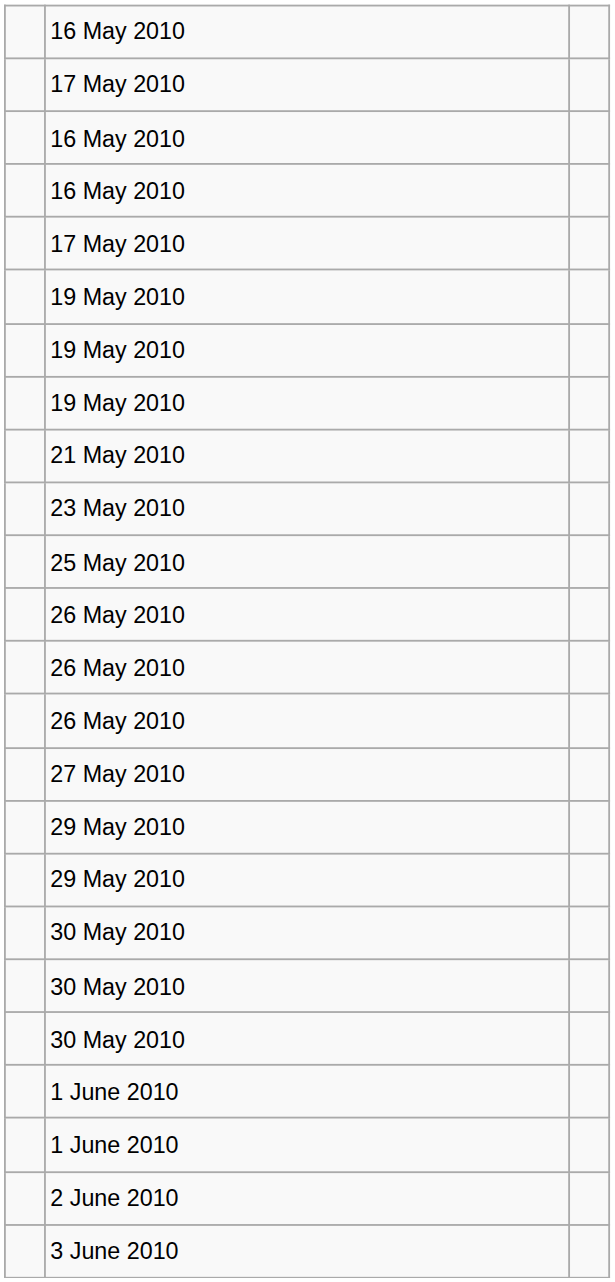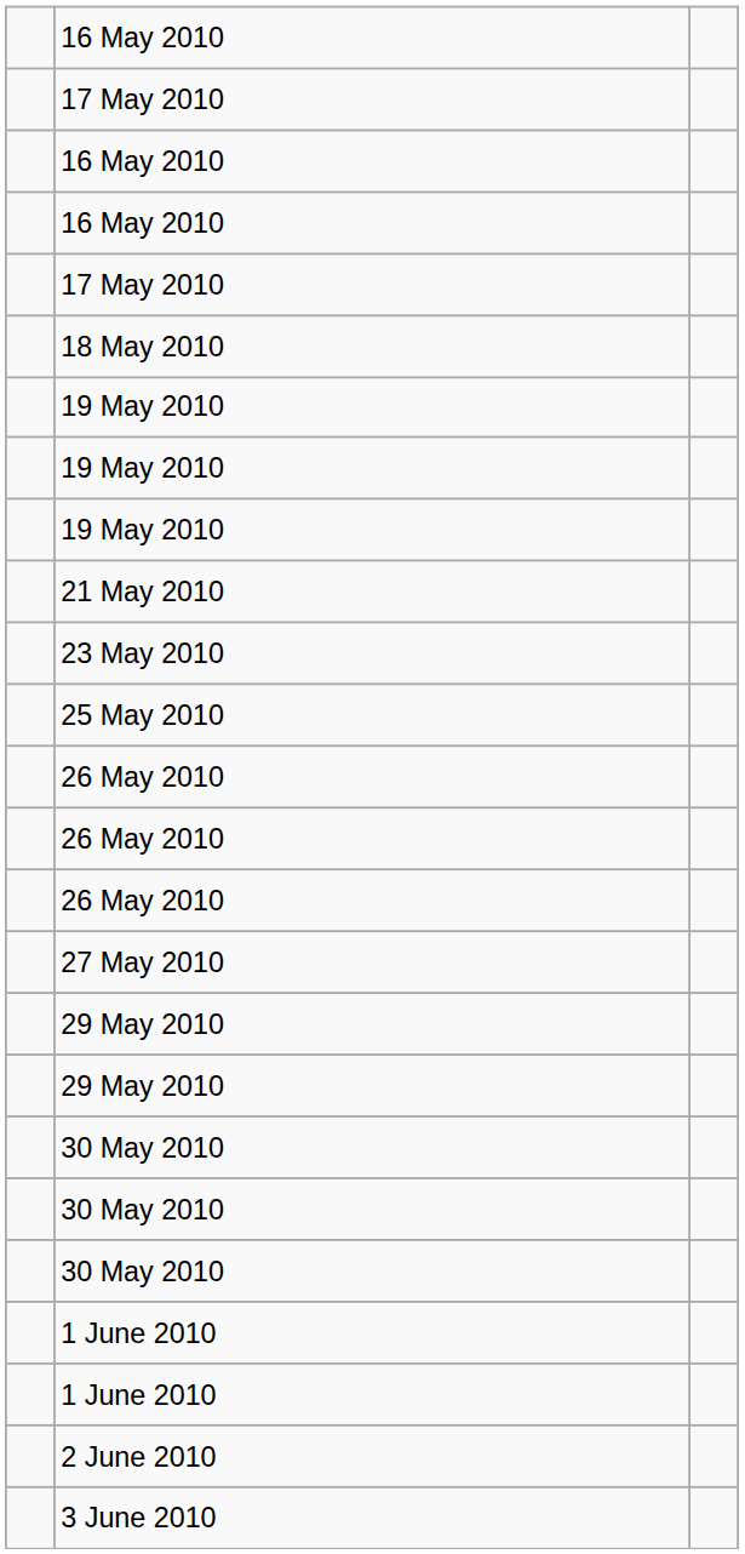 <table class="wikitable" style="font-size: 80%; float: left; width: 26em; margin-right: 1em; height: 700px">
 <tr>
 <td></td>
 <td>16 May 2010</td>
 <td></td>
 </tr>
 <tr>
 <td></td>
 <td>17 May 2010</td>
 <td></td>
 </tr>
 <tr>
 <td></td>
 <td>16 May 2010</td>
 <td></td>
 </tr>
 <tr>
 <td></td>
 <td>16 May 2010</td>
 <td></td>
 </tr>
 <tr>
 <td></td>
 <td>17 May 2010</td>
+<td></td>
+</tr>
+<tr>
+<td></td>
+<td>18 May 2010</td>
 <td></td>
 </tr>
 <tr>
 <td></td>
 <td>19 May 2010</td>
 <td></td>
 </tr>
 <tr>
 <td></td>
 <td>19 May 2010</td>
 <td></td>
 </tr>
 <tr>
 <td></td>
 <td>19 May 2010</td>
 <td></td>
 </tr>
 <tr>
 <td></td>
 <td>21 May 2010</td>
 <td></td>
 </tr>
 <tr>
 <td></td>
 <td>23 May 2010</td>
 <td></td>
 </tr>
 <tr>
 <td></td>
 <td>25 May 2010</td>
 <td></td>
 </tr>
 <tr>
 <td></td>
 <td>26 May 2010</td>
 <td></td>
 </tr>
 <tr>
 <td></td>
 <td>26 May 2010</td>
 <td></td>
 </tr>
 <tr>
 <td></td>
 <td>26 May 2010</td>
 <td></td>
 </tr>
 <tr>
 <td></td>
 <td>27 May 2010</td>
 <td></td>
 </tr>
 <tr>
 <td></td>
 <td>29 May 2010</td>
 <td></td>
 </tr>
 <tr>
 <td></td>
 <td>29 May 2010</td>
 <td></td>
 </tr>
 <tr>
 <td></td>
 <td>30 May 2010</td>
 <td></td>
 </tr>
 <tr>
 <td></td>
 <td>30 May 2010</td>
 <td></td>
 </tr>
 <tr>
 <td></td>
 <td>30 May 2010</td>
 <td></td>
 </tr>
 <tr>
 <td></td>
 <td>1 June 2010</td>
 <td></td>
 </tr>
 <tr>
 <td></td>
 <td>1 June 2010</td>
 <td></td>
 </tr>
 <tr>
 <td></td>
 <td>2 June 2010</td>
 <td></td>
 </tr>
 <tr>
 <td></td>
 <td>3 June 2010</td>
 <td></td>
 </tr>
 </table>
